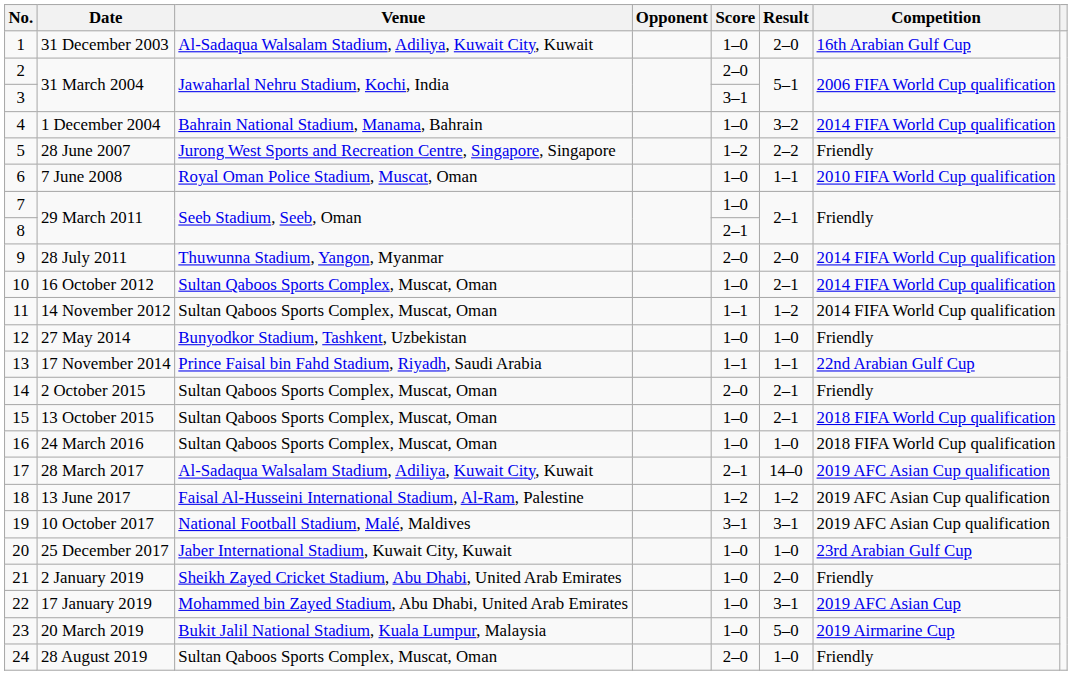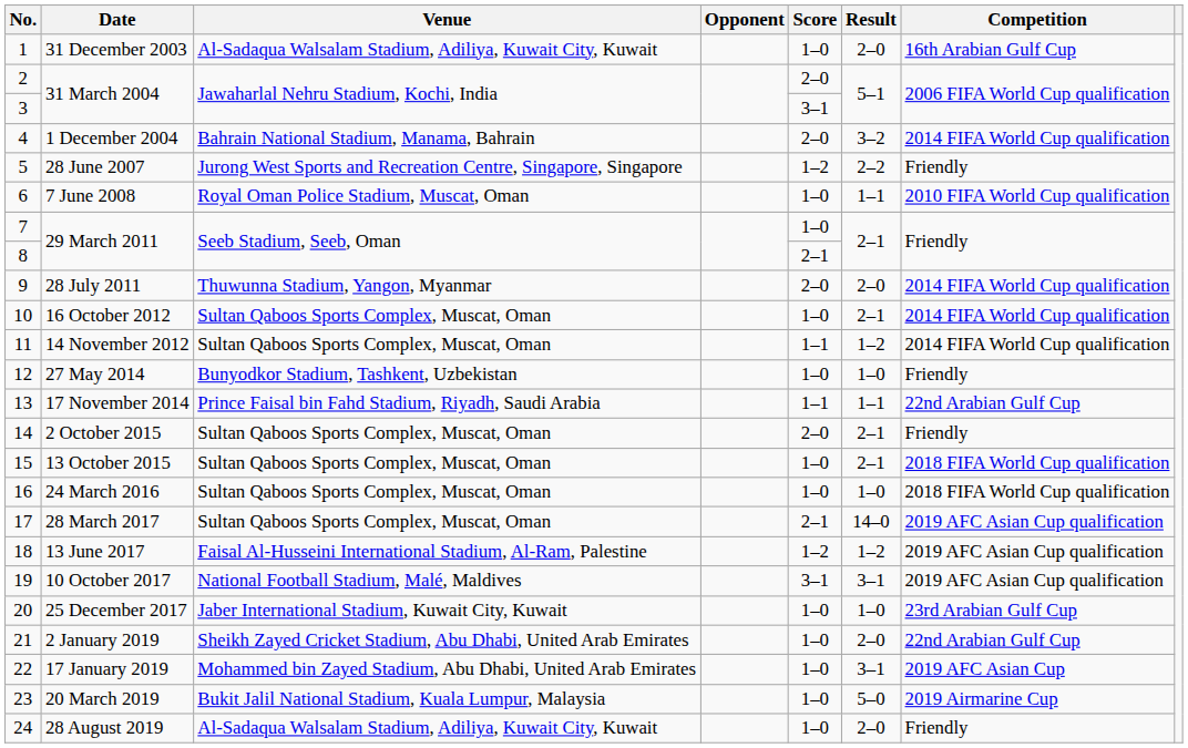 <table class="wikitable sortable">
 <tr>
 <th scope="col">No.</th>
 <th scope="col">Date</th>
 <th scope="col">Venue</th>
 <th scope="col">Opponent</th>
 <th scope="col">Score</th>
 <th scope="col">Result</th>
 <th scope="col">Competition</th>
 <th scope="col" class="unsortable"></th>
 </tr>
 <tr>
 <td align="center">1</td>
 <td>31 December 2003</td>
 <td><a href='#'>Al-Sadaqua Walsalam Stadium</a>, <a href='#'>Adiliya</a>, <a href='#'>Kuwait City</a>, Kuwait</td>
 <td></td>
 <td align=center>1–0</td>
 <td align=center>2–0</td>
 <td><a href='#'>16th Arabian Gulf Cup</a></td>
 </tr>
 <tr>
 <td align="center">2</td>
 <td rowspan=2>31 March 2004</td>
 <td rowspan=2><a href='#'>Jawaharlal Nehru Stadium</a>, <a href='#'>Kochi</a>, India</td>
 <td rowspan=2></td>
 <td align=center>2–0</td>
 <td rowspan=2 align=center>5–1</td>
 <td rowspan=2><a href='#'>2006 FIFA World Cup qualification</a></td>
 </tr>
 <tr>
 <td align="center">3</td>
 <td align=center>3–1</td>
 </tr>
 <tr>
 <td align="center">4</td>
 <td>1 December 2004</td>
 <td><a href='#'>Bahrain National Stadium</a>, <a href='#'>Manama</a>, Bahrain</td>
 <td></td>
-<td align=center>1–0</td>
+<td align=center>2–0</td>
 <td align=center>3–2</td>
 <td><a href='#'>2014 FIFA World Cup qualification</a></td>
 </tr>
 <tr>
 <td align="center">5</td>
 <td>28 June 2007</td>
 <td><a href='#'>Jurong West Sports and Recreation Centre</a>,  <a href='#'>Singapore</a>, Singapore</td>
 <td></td>
 <td align=center>1–2</td>
 <td align=center>2–2</td>
 <td>Friendly</td>
 </tr>
 <tr>
 <td align="center">6</td>
 <td>7 June 2008</td>
 <td><a href='#'>Royal Oman Police Stadium</a>, <a href='#'>Muscat</a>, Oman</td>
 <td></td>
 <td align=center>1–0</td>
 <td align=center>1–1</td>
 <td><a href='#'>2010 FIFA World Cup qualification</a></td>
 </tr>
 <tr>
 <td align="center">7</td>
 <td rowspan=2>29 March 2011</td>
 <td rowspan=2><a href='#'>Seeb Stadium</a>, <a href='#'>Seeb</a>, Oman</td>
 <td rowspan=2></td>
 <td align=center>1–0</td>
 <td rowspan=2 align=center>2–1</td>
 <td rowspan=2>Friendly</td>
 </tr>
 <tr>
 <td align="center">8</td>
 <td align=center>2–1</td>
 </tr>
 <tr>
 <td align="center">9</td>
 <td>28 July 2011</td>
 <td><a href='#'>Thuwunna Stadium</a>, <a href='#'>Yangon</a>, Myanmar</td>
 <td></td>
 <td align=center>2–0</td>
 <td align=center>2–0</td>
 <td><a href='#'>2014 FIFA World Cup qualification</a></td>
 </tr>
 <tr>
 <td align="center">10</td>
 <td>16 October 2012</td>
 <td><a href='#'>Sultan Qaboos Sports Complex</a>, Muscat, Oman</td>
 <td></td>
 <td align=center>1–0</td>
 <td align=center>2–1</td>
 <td><a href='#'>2014 FIFA World Cup qualification</a></td>
 </tr>
 <tr>
 <td align="center">11</td>
 <td>14 November 2012</td>
 <td>Sultan Qaboos Sports Complex, Muscat, Oman</td>
 <td></td>
 <td align=center>1–1</td>
 <td align=center>1–2</td>
 <td>2014 FIFA World Cup qualification</td>
 </tr>
 <tr>
 <td align="center">12</td>
 <td>27 May 2014</td>
 <td><a href='#'>Bunyodkor Stadium</a>, <a href='#'>Tashkent</a>, Uzbekistan</td>
 <td></td>
 <td align=center>1–0</td>
 <td align=center>1–0</td>
 <td>Friendly</td>
 </tr>
 <tr>
 <td align="center">13</td>
 <td>17 November 2014</td>
 <td><a href='#'>Prince Faisal bin Fahd Stadium</a>, <a href='#'>Riyadh</a>, Saudi Arabia</td>
 <td></td>
 <td align=center>1–1</td>
 <td align=center>1–1</td>
 <td><a href='#'>22nd Arabian Gulf Cup</a></td>
 </tr>
 <tr>
 <td align="center">14</td>
 <td>2 October 2015</td>
 <td>Sultan Qaboos Sports Complex, Muscat, Oman</td>
 <td></td>
 <td align=center>2–0</td>
 <td align=center>2–1</td>
 <td>Friendly</td>
 </tr>
 <tr>
 <td align="center">15</td>
 <td>13 October 2015</td>
 <td>Sultan Qaboos Sports Complex, Muscat, Oman</td>
 <td></td>
 <td align=center>1–0</td>
 <td align=center>2–1</td>
 <td><a href='#'>2018 FIFA World Cup qualification</a></td>
 </tr>
 <tr>
 <td align="center">16</td>
 <td>24 March 2016</td>
 <td>Sultan Qaboos Sports Complex, Muscat, Oman</td>
 <td></td>
 <td align=center>1–0</td>
 <td align=center>1–0</td>
 <td>2018 FIFA World Cup qualification</td>
 </tr>
 <tr>
 <td align="center">17</td>
 <td>28 March 2017</td>
-<td><a href='#'>Al-Sadaqua Walsalam Stadium</a>, <a href='#'>Adiliya</a>, <a href='#'>Kuwait City</a>, Kuwait</td>
+<td>Sultan Qaboos Sports Complex, Muscat, Oman</td>
 <td></td>
 <td align=center>2–1</td>
 <td align=center>14–0</td>
 <td><a href='#'>2019 AFC Asian Cup qualification</a></td>
 </tr>
 <tr>
 <td align="center">18</td>
 <td>13 June 2017</td>
 <td><a href='#'>Faisal Al-Husseini International Stadium</a>, <a href='#'>Al-Ram</a>, Palestine</td>
 <td></td>
 <td align=center>1–2</td>
 <td align=center>1–2</td>
 <td>2019 AFC Asian Cup qualification</td>
 </tr>
 <tr>
 <td align="center">19</td>
 <td>10 October 2017</td>
 <td><a href='#'>National Football Stadium</a>, <a href='#'>Malé</a>, Maldives</td>
 <td></td>
 <td align=center>3–1</td>
 <td align=center>3–1</td>
 <td>2019 AFC Asian Cup qualification</td>
 </tr>
 <tr>
 <td align="center">20</td>
 <td>25 December 2017</td>
 <td><a href='#'>Jaber International Stadium</a>, Kuwait City, Kuwait</td>
 <td></td>
 <td align=center>1–0</td>
 <td align=center>1–0</td>
 <td><a href='#'>23rd Arabian Gulf Cup</a></td>
 </tr>
 <tr>
 <td align="center">21</td>
 <td>2 January 2019</td>
 <td><a href='#'>Sheikh Zayed Cricket Stadium</a>, <a href='#'>Abu Dhabi</a>, United Arab Emirates</td>
 <td></td>
 <td align=center>1–0</td>
 <td align=center>2–0</td>
-<td>Friendly</td>
+<td><a href='#'>22nd Arabian Gulf Cup</a></td>
 </tr>
 <tr>
 <td align="center">22</td>
 <td>17 January 2019</td>
 <td><a href='#'>Mohammed bin Zayed Stadium</a>, Abu Dhabi, United Arab Emirates</td>
 <td></td>
 <td align=center>1–0</td>
 <td align=center>3–1</td>
 <td><a href='#'>2019 AFC Asian Cup</a></td>
 </tr>
 <tr>
 <td align="center">23</td>
 <td>20 March 2019</td>
 <td><a href='#'>Bukit Jalil National Stadium</a>, <a href='#'>Kuala Lumpur</a>, Malaysia</td>
 <td></td>
 <td align=center>1–0</td>
 <td align=center>5–0</td>
 <td><a href='#'>2019 Airmarine Cup</a></td>
 </tr>
 <tr>
 <td align="center">24</td>
 <td>28 August 2019</td>
-<td>Sultan Qaboos Sports Complex, Muscat, Oman</td>
+<td><a href='#'>Al-Sadaqua Walsalam Stadium</a>, <a href='#'>Adiliya</a>, <a href='#'>Kuwait City</a>, Kuwait</td>
 <td></td>
+<td align=center>1–0</td>
 <td align=center>2–0</td>
-<td align=center>1–0</td>
 <td>Friendly</td>
 </tr>
 </table>
